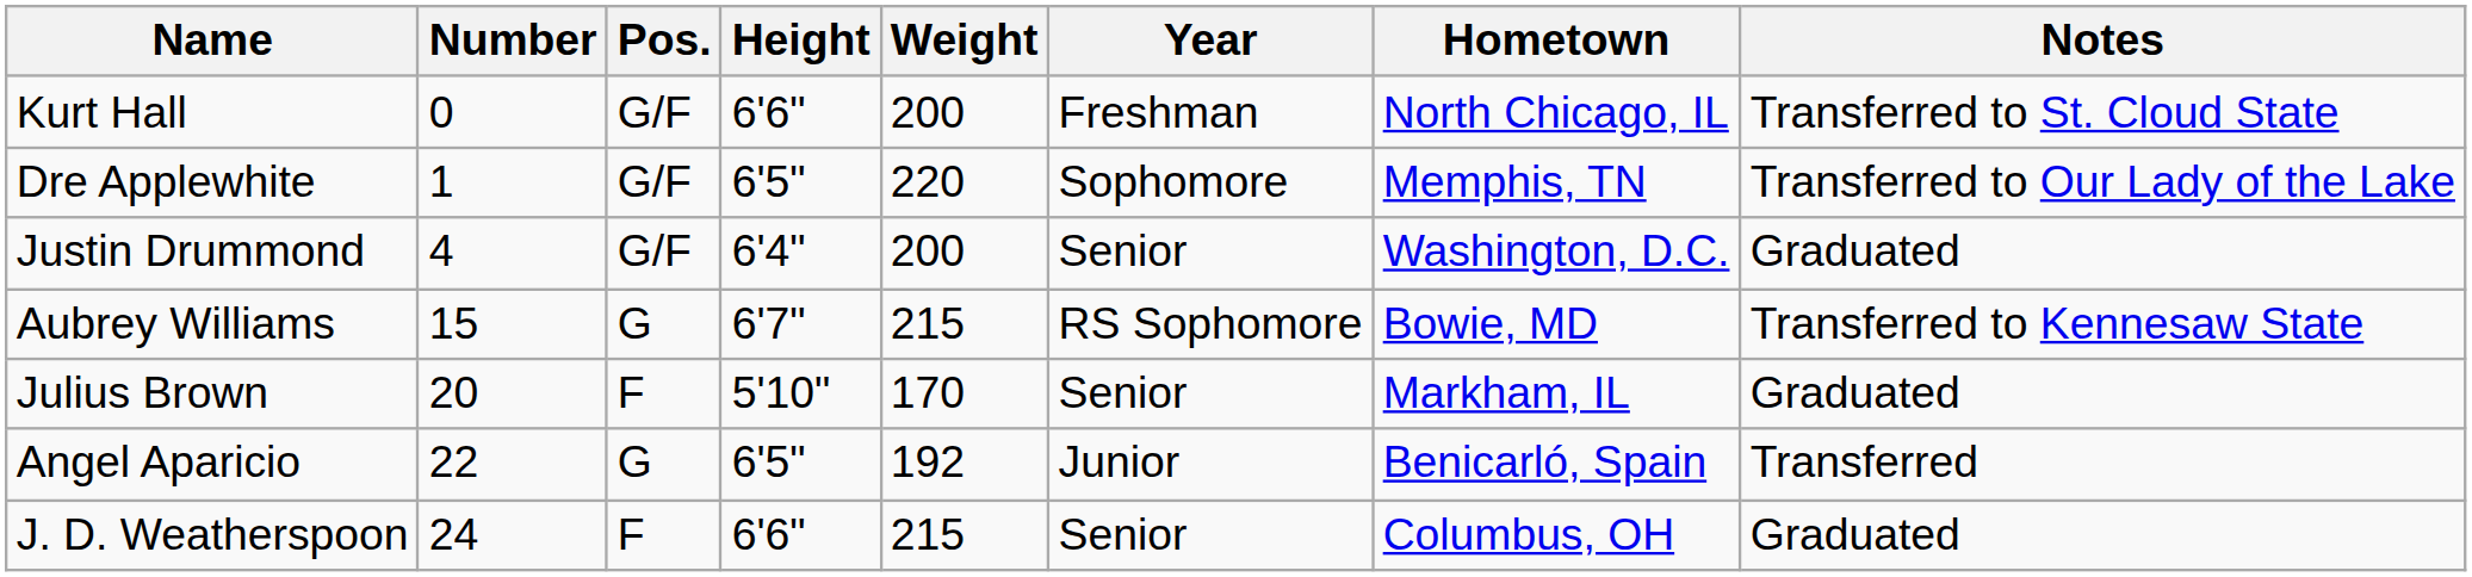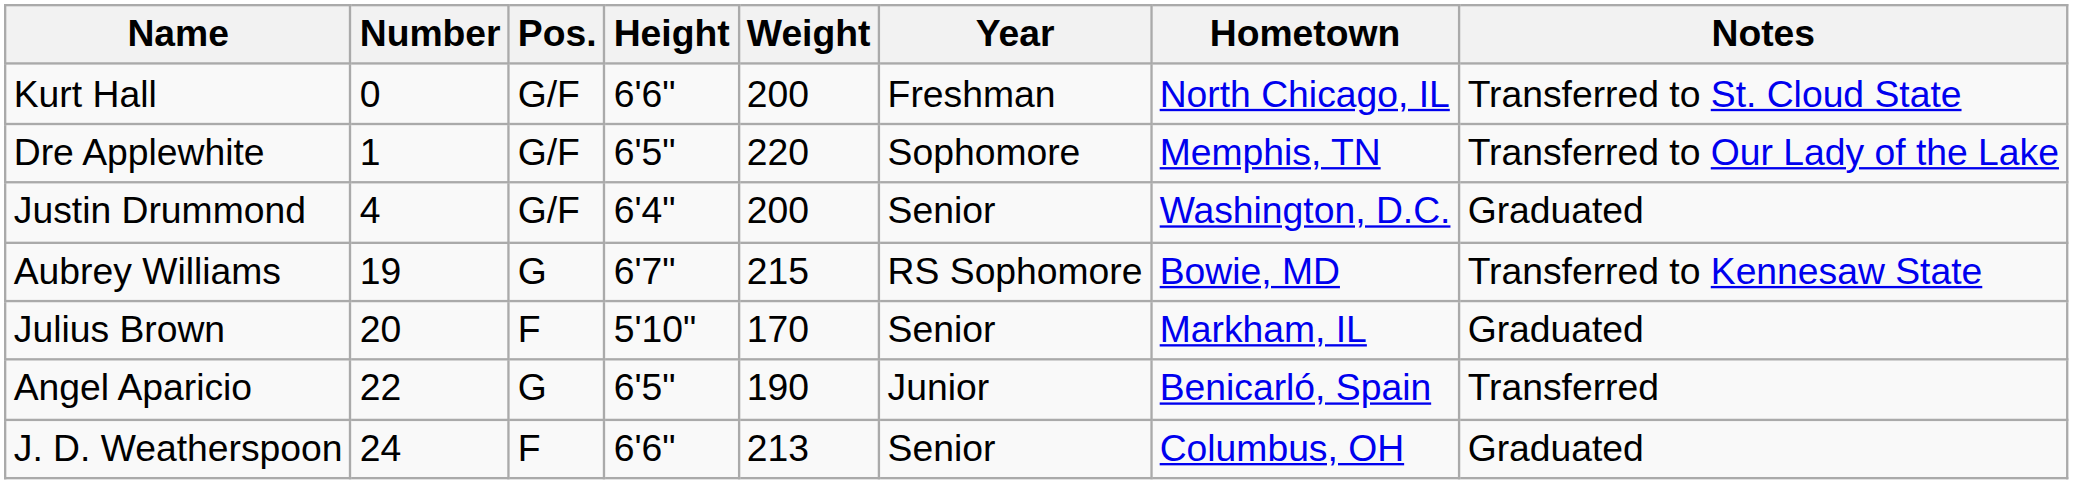 <table class="wikitable sortable" border="1">
 <tr>
 <th>Name</th>
 <th>Number</th>
 <th>Pos.</th>
 <th>Height</th>
 <th>Weight</th>
 <th>Year</th>
 <th>Hometown</th>
 <th class="unsortable">Notes</th>
 </tr>
 <tr>
 <td>Kurt Hall</td>
 <td>0</td>
 <td>G/F</td>
 <td>6'6"</td>
 <td>200</td>
 <td>Freshman</td>
 <td><a href='#'>North Chicago, IL</a></td>
 <td>Transferred to <a href='#'>St. Cloud State</a></td>
 </tr>
 <tr>
 <td>Dre Applewhite</td>
 <td>1</td>
 <td>G/F</td>
 <td>6'5"</td>
 <td>220</td>
 <td>Sophomore</td>
 <td><a href='#'>Memphis, TN</a></td>
 <td>Transferred to <a href='#'>Our Lady of the Lake</a></td>
 </tr>
 <tr>
 <td>Justin Drummond</td>
 <td>4</td>
 <td>G/F</td>
 <td>6'4"</td>
 <td>200</td>
 <td>Senior</td>
 <td><a href='#'>Washington, D.C.</a></td>
 <td>Graduated</td>
 </tr>
 <tr>
 <td>Aubrey Williams</td>
-<td>15</td>
+<td>19</td>
 <td>G</td>
 <td>6'7"</td>
 <td>215</td>
 <td>RS Sophomore</td>
 <td><a href='#'>Bowie, MD</a></td>
 <td>Transferred to <a href='#'>Kennesaw State</a></td>
 </tr>
 <tr>
 <td>Julius Brown</td>
 <td>20</td>
 <td>F</td>
 <td>5'10"</td>
 <td>170</td>
 <td>Senior</td>
 <td><a href='#'>Markham, IL</a></td>
 <td>Graduated</td>
 </tr>
 <tr>
 <td>Angel Aparicio</td>
 <td>22</td>
 <td>G</td>
 <td>6'5"</td>
-<td>192</td>
+<td>190</td>
 <td>Junior</td>
 <td><a href='#'>Benicarló, Spain</a></td>
 <td>Transferred</td>
 </tr>
 <tr>
 <td>J. D. Weatherspoon</td>
 <td>24</td>
 <td>F</td>
 <td>6'6"</td>
-<td>215</td>
+<td>213</td>
 <td>Senior</td>
 <td><a href='#'>Columbus, OH</a></td>
 <td>Graduated</td>
 </tr>
 </table>
